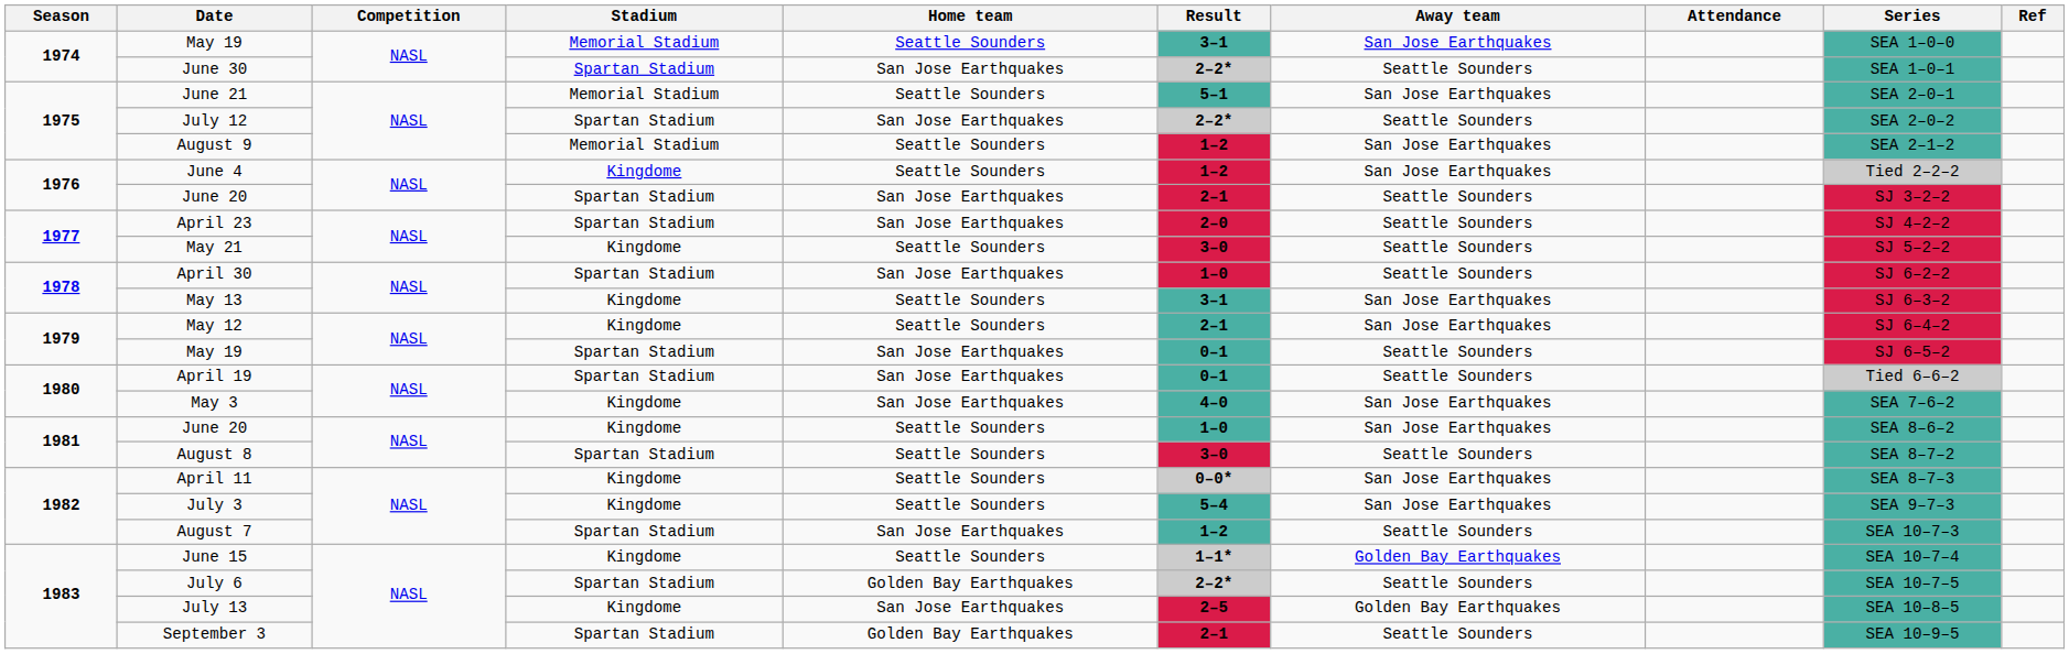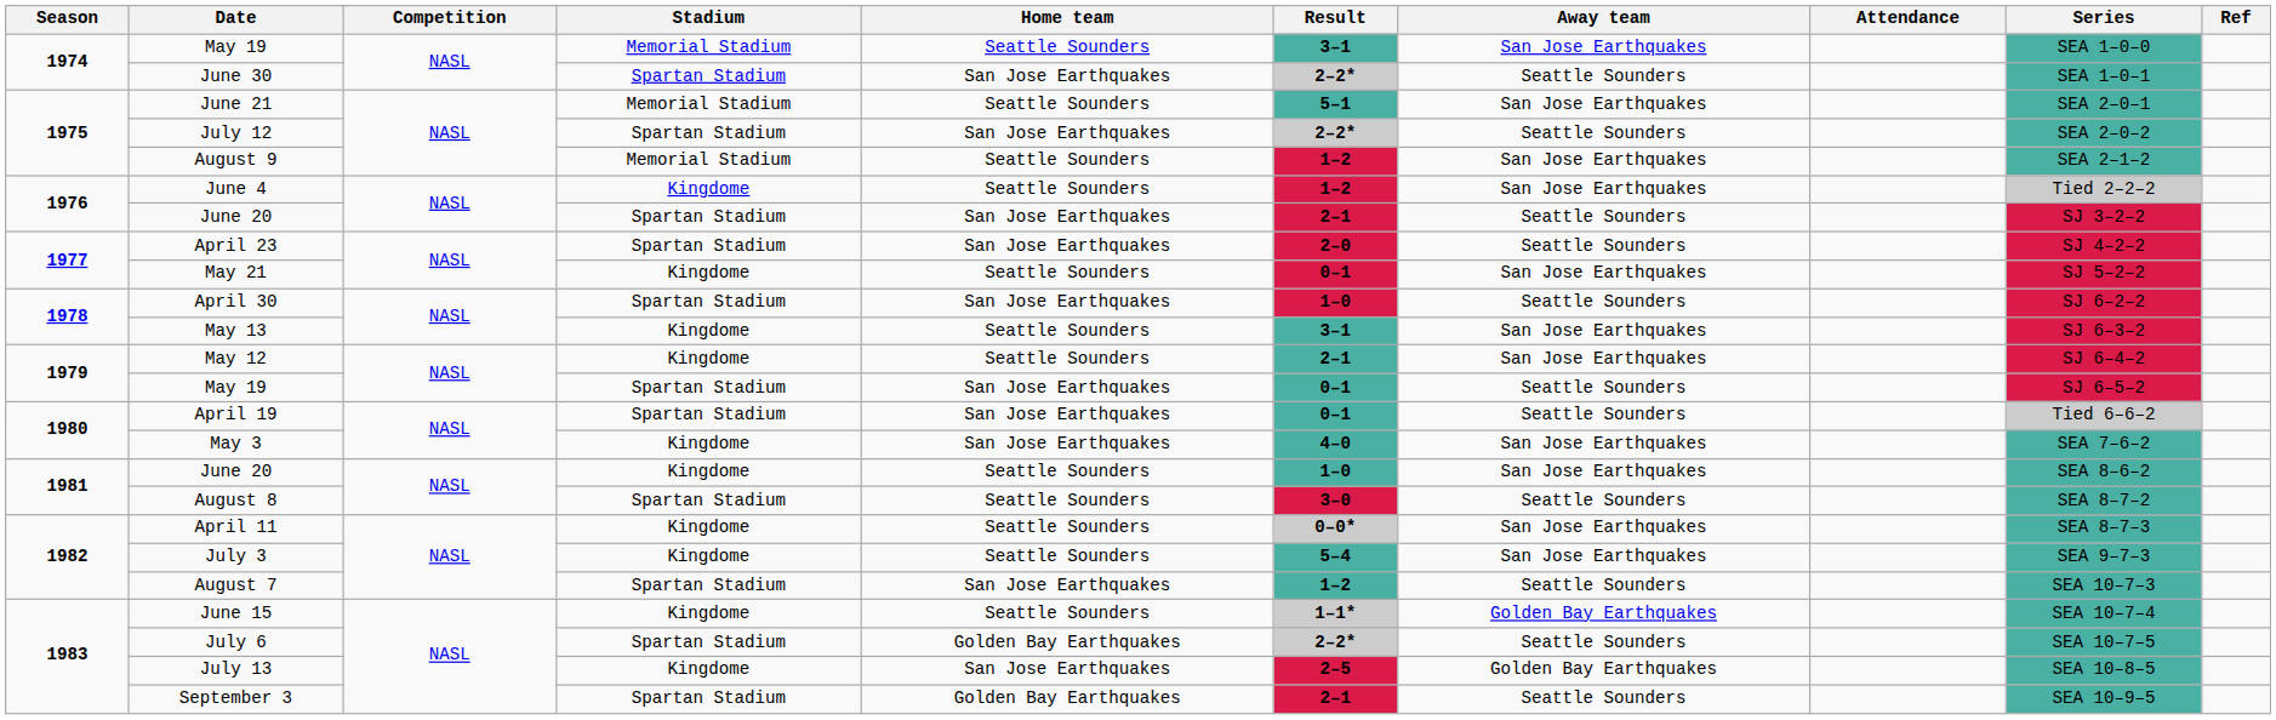 <table class="wikitable" style="text-align: center; width: 100%; font-size: 12px">
 <tr>
 <th>Season</th>
 <th>Date</th>
 <th>Competition</th>
 <th>Stadium</th>
 <th>Home team</th>
 <th>Result</th>
 <th>Away team</th>
 <th>Attendance</th>
 <th>Series</th>
 <th>Ref</th>
 </tr>
 <tr>
 <td rowspan="2"><strong>1974</strong></td>
 <td>May 19</td>
 <td rowspan="2"><a href='#'>NASL</a></td>
 <td><a href='#'>Memorial Stadium</a></td>
 <td><a href='#'>Seattle Sounders</a></td>
 <td style="background:#4ab0a4;"><span><strong>3–1</strong></span></td>
 <td><a href='#'>San Jose Earthquakes</a></td>
 <td></td>
 <td style="background:#4ab0a4;"><span> SEA 1–0–0</span></td>
 <td></td>
 </tr>
 <tr>
 <td>June 30</td>
 <td><a href='#'>Spartan Stadium</a></td>
 <td>San Jose Earthquakes</td>
 <td style="background:#CCCCCC;"><span><strong>2–2*</strong></span></td>
 <td>Seattle Sounders</td>
 <td></td>
 <td style="background:#4ab0a4;"><span> SEA 1–0–1</span></td>
 <td></td>
 </tr>
 <tr>
 <td rowspan="3"><strong>1975</strong></td>
 <td>June 21</td>
 <td rowspan="3"><a href='#'>NASL</a></td>
 <td>Memorial Stadium</td>
 <td>Seattle Sounders</td>
 <td style="background:#4ab0a4;"><span><strong>5–1</strong></span></td>
 <td>San Jose Earthquakes</td>
 <td></td>
 <td style="background:#4ab0a4;"><span> SEA 2–0–1</span></td>
 <td></td>
 </tr>
 <tr>
 <td>July 12</td>
 <td>Spartan Stadium</td>
 <td>San Jose Earthquakes</td>
 <td style="background:#CCCCCC;"><span><strong>2–2*</strong></span></td>
 <td>Seattle Sounders</td>
 <td></td>
 <td style="background:#4ab0a4;"><span> SEA 2–0–2</span></td>
 <td></td>
 </tr>
 <tr>
 <td>August 9</td>
 <td>Memorial Stadium</td>
 <td>Seattle Sounders</td>
 <td style="background:#da1b49;"><span><strong>1–2</strong></span></td>
 <td>San Jose Earthquakes</td>
 <td></td>
 <td style="background:#4ab0a4;"><span> SEA 2–1–2</span></td>
 <td></td>
 </tr>
 <tr>
 <td rowspan="2"><strong>1976</strong></td>
 <td>June 4</td>
 <td rowspan="2"><a href='#'>NASL</a></td>
 <td><a href='#'>Kingdome</a></td>
 <td>Seattle Sounders</td>
 <td style="background:#da1b49;"><span><strong>1–2</strong></span></td>
 <td>San Jose Earthquakes</td>
 <td></td>
 <td style="background:#CCCCCC;"><span> Tied 2–2–2</span></td>
 <td></td>
 </tr>
 <tr>
 <td>June 20</td>
 <td>Spartan Stadium</td>
 <td>San Jose Earthquakes</td>
 <td style="background:#da1b49;"><span><strong>2–1</strong></span></td>
 <td>Seattle Sounders</td>
 <td></td>
 <td style="background:#da1b49;"><span> SJ 3–2–2</span></td>
 <td></td>
 </tr>
 <tr>
 <td rowspan="2"><strong><a href='#'>1977</a></strong></td>
 <td>April 23</td>
 <td rowspan="2"><a href='#'>NASL</a></td>
 <td>Spartan Stadium</td>
 <td>San Jose Earthquakes</td>
 <td style="background:#da1b49;"><span><strong>2–0</strong></span></td>
 <td>Seattle Sounders</td>
 <td></td>
 <td style="background:#da1b49;"><span> SJ 4–2–2</span></td>
 <td></td>
 </tr>
 <tr>
 <td>May 21</td>
 <td>Kingdome</td>
 <td>Seattle Sounders</td>
-<td style="background:#da1b49;"><span><strong>3–0</strong></span></td>
-<td>Seattle Sounders</td>
+<td style="background:#da1b49;"><span><strong>0–1</strong></span></td>
+<td>San Jose Earthquakes</td>
 <td></td>
 <td style="background:#da1b49;"><span> SJ 5–2–2</span></td>
 <td></td>
 </tr>
 <tr>
 <td rowspan="2"><strong><a href='#'>1978</a></strong></td>
 <td>April 30</td>
 <td rowspan="2"><a href='#'>NASL</a></td>
 <td>Spartan Stadium</td>
 <td>San Jose Earthquakes</td>
 <td style="background:#da1b49;"><span><strong>1–0</strong></span></td>
 <td>Seattle Sounders</td>
 <td></td>
 <td style="background:#da1b49;"><span> SJ 6–2–2</span></td>
 <td></td>
 </tr>
 <tr>
 <td>May 13</td>
 <td>Kingdome</td>
 <td>Seattle Sounders</td>
 <td style="background:#4ab0a4;"><span><strong>3–1</strong></span></td>
 <td>San Jose Earthquakes</td>
 <td></td>
 <td style="background:#da1b49;"><span> SJ 6–3–2</span></td>
 <td></td>
 </tr>
 <tr>
 <td rowspan="2"><strong>1979</strong></td>
 <td>May 12</td>
 <td rowspan="2"><a href='#'>NASL</a></td>
 <td>Kingdome</td>
 <td>Seattle Sounders</td>
 <td style="background:#4ab0a4;"><span><strong>2–1</strong></span></td>
 <td>San Jose Earthquakes</td>
 <td></td>
 <td style="background:#da1b49;"><span> SJ 6–4–2</span></td>
 <td></td>
 </tr>
 <tr>
 <td>May 19</td>
 <td>Spartan Stadium</td>
 <td>San Jose Earthquakes</td>
 <td style="background:#4ab0a4;"><span><strong>0–1</strong></span></td>
 <td>Seattle Sounders</td>
 <td></td>
 <td style="background:#da1b49;"><span> SJ 6–5–2</span></td>
 <td></td>
 </tr>
 <tr>
 <td rowspan="2"><strong>1980</strong></td>
 <td>April 19</td>
 <td rowspan="2"><a href='#'>NASL</a></td>
 <td>Spartan Stadium</td>
 <td>San Jose Earthquakes</td>
 <td style="background:#4ab0a4;"><span><strong>0–1</strong></span></td>
 <td>Seattle Sounders</td>
 <td></td>
 <td style="background:#CCCCCC;"><span> Tied 6–6–2</span></td>
 <td></td>
 </tr>
 <tr>
 <td>May 3</td>
 <td>Kingdome</td>
 <td>San Jose Earthquakes</td>
 <td style="background:#4ab0a4;"><span><strong>4–0</strong></span></td>
 <td>San Jose Earthquakes</td>
 <td></td>
 <td style="background:#4ab0a4;"><span> SEA 7–6–2</span></td>
 <td></td>
 </tr>
 <tr>
 <td rowspan="2"><strong>1981</strong></td>
 <td>June 20</td>
 <td rowspan="2"><a href='#'>NASL</a></td>
 <td>Kingdome</td>
 <td>Seattle Sounders</td>
 <td style="background:#4ab0a4;"><span><strong>1–0</strong></span></td>
 <td>San Jose Earthquakes</td>
 <td></td>
 <td style="background:#4ab0a4;"><span> SEA 8–6–2</span></td>
 <td></td>
 </tr>
 <tr>
 <td>August 8</td>
 <td>Spartan Stadium</td>
 <td>Seattle Sounders</td>
 <td style="background:#da1b49;"><span><strong>3–0</strong></span></td>
 <td>Seattle Sounders</td>
 <td></td>
 <td style="background:#4ab0a4;"><span> SEA 8–7–2</span></td>
 <td></td>
 </tr>
 <tr>
 <td rowspan="3"><strong>1982</strong></td>
 <td>April 11</td>
 <td rowspan="3"><a href='#'>NASL</a></td>
 <td>Kingdome</td>
 <td>Seattle Sounders</td>
 <td style="background:#CCCCCC;"><span><strong>0–0*</strong></span></td>
 <td>San Jose Earthquakes</td>
 <td></td>
 <td style="background:#4ab0a4;"><span> SEA 8–7–3</span></td>
 <td></td>
 </tr>
 <tr>
 <td>July 3</td>
 <td>Kingdome</td>
 <td>Seattle Sounders</td>
 <td style="background:#4ab0a4;"><span><strong>5–4</strong></span></td>
 <td>San Jose Earthquakes</td>
 <td></td>
 <td style="background:#4ab0a4;"><span> SEA 9–7–3</span></td>
 <td></td>
 </tr>
 <tr>
 <td>August 7</td>
 <td>Spartan Stadium</td>
 <td>San Jose Earthquakes</td>
 <td style="background:#4ab0a4;"><span><strong>1–2</strong></span></td>
 <td>Seattle Sounders</td>
 <td></td>
 <td style="background:#4ab0a4;"><span> SEA 10–7–3</span></td>
 <td></td>
 </tr>
 <tr>
 <td rowspan="4"><strong>1983</strong></td>
 <td>June 15</td>
 <td rowspan="4"><a href='#'>NASL</a></td>
 <td>Kingdome</td>
 <td>Seattle Sounders</td>
 <td style="background:#CCCCCC;"><span><strong>1–1*</strong></span></td>
 <td><a href='#'>Golden Bay Earthquakes</a></td>
 <td></td>
 <td style="background:#4ab0a4;"><span> SEA 10–7–4</span></td>
 <td></td>
 </tr>
 <tr>
 <td>July 6</td>
 <td>Spartan Stadium</td>
 <td>Golden Bay Earthquakes</td>
 <td style="background:#CCCCCC;"><span><strong>2–2*</strong></span></td>
 <td>Seattle Sounders</td>
 <td></td>
 <td style="background:#4ab0a4;"><span> SEA 10–7–5</span></td>
 <td></td>
 </tr>
 <tr>
 <td>July 13</td>
 <td>Kingdome</td>
 <td>San Jose Earthquakes</td>
 <td style="background:#da1b49;"><span><strong>2–5</strong></span></td>
 <td>Golden Bay Earthquakes</td>
 <td></td>
 <td style="background:#4ab0a4;"><span> SEA 10–8–5</span></td>
 <td></td>
 </tr>
 <tr>
 <td>September 3</td>
 <td>Spartan Stadium</td>
 <td>Golden Bay Earthquakes</td>
 <td style="background:#da1b49;"><span><strong>2–1</strong></span></td>
 <td>Seattle Sounders</td>
 <td></td>
 <td style="background:#4ab0a4;"><span> SEA 10–9–5</span></td>
 <td></td>
 </tr>
 </table>
